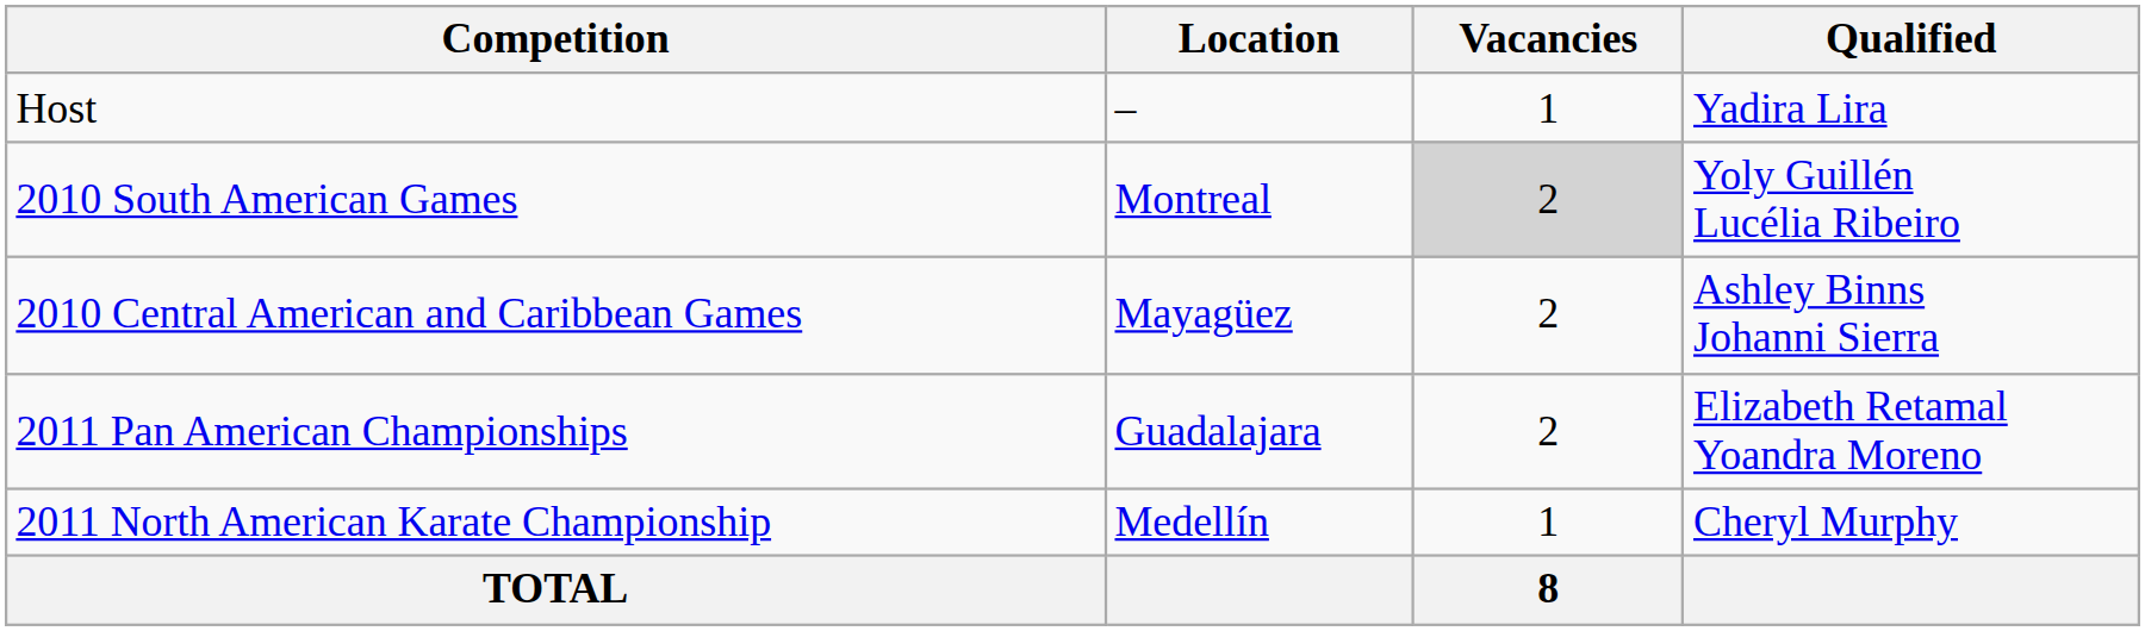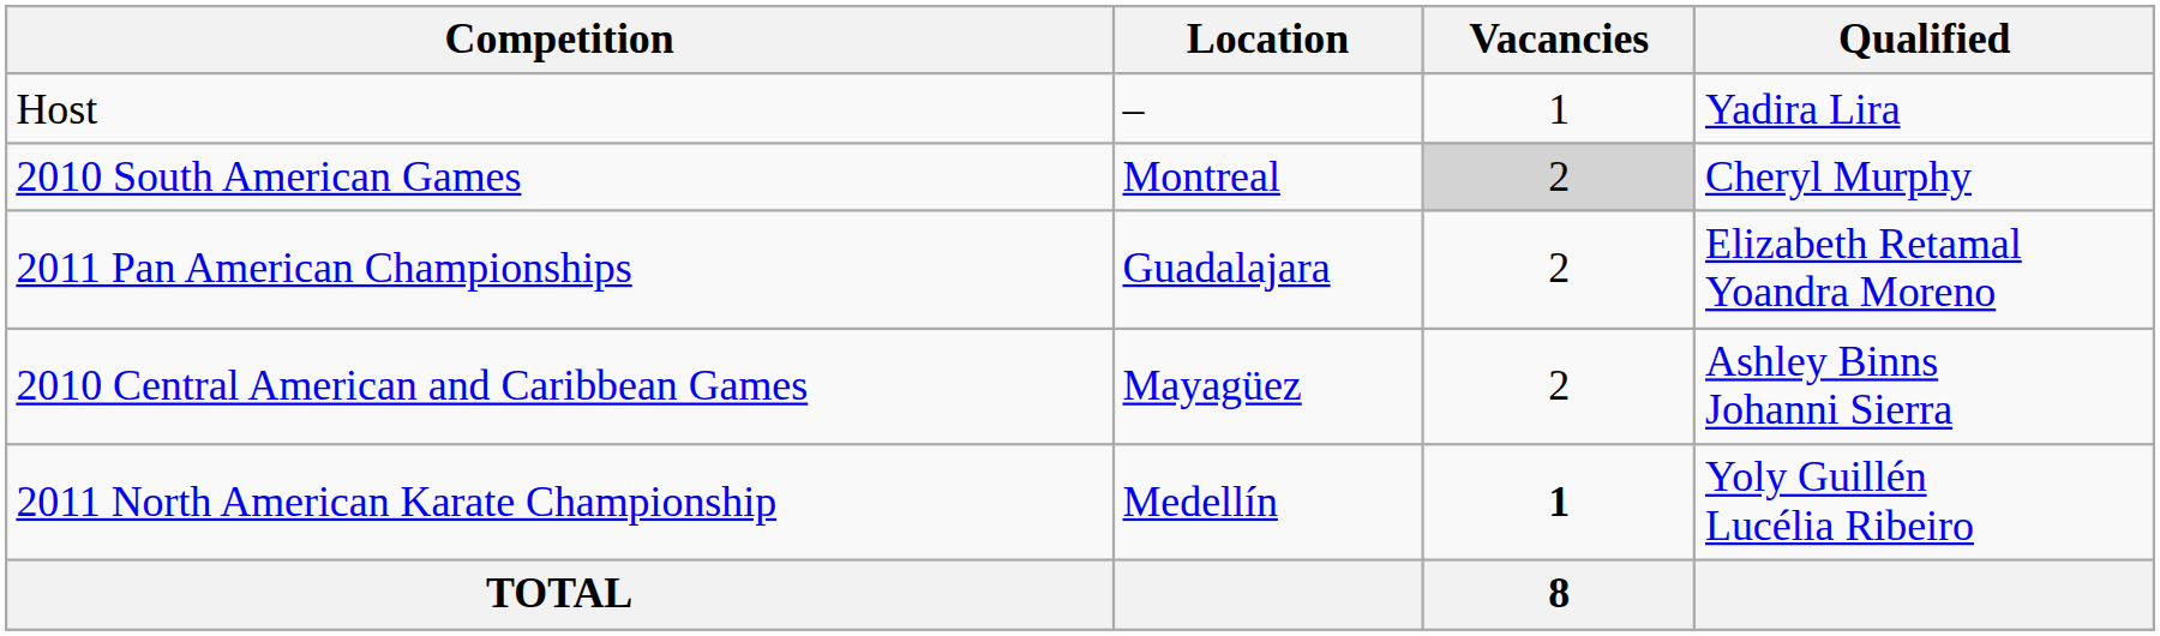 <table class = "wikitable" width=800>
 <tr>
 <th>Competition</th>
 <th>Location</th>
 <th>Vacancies</th>
 <th>Qualified</th>
 </tr>
 <tr>
 <td>Host</td>
 <td>–</td>
 <td align="center">1</td>
 <td> <a href='#'>Yadira Lira</a></td>
 </tr>
 <tr>
 <td><a href='#'>2010 South American Games</a></td>
 <td> <a href='#'>Montreal</a></td>
 <td align="center" style="background: lightgrey;">2</td>
-<td> <a href='#'>Yoly Guillén</a> <br> <a href='#'>Lucélia Ribeiro</a></td>
+<td> <a href='#'>Cheryl Murphy</a></td>
+</tr>
+<tr>
+<td><a href='#'>2011 Pan American Championships</a> </td>
+<td> <a href='#'>Guadalajara</a></td>
+<td align="center">2</td>
+<td> <a href='#'>Elizabeth Retamal</a> <br> <a href='#'>Yoandra Moreno</a></td>
 </tr>
 <tr>
 <td><a href='#'>2010 Central American and Caribbean Games</a></td>
 <td> <a href='#'>Mayagüez</a></td>
 <td align="center">2</td>
 <td> <a href='#'>Ashley Binns</a> <br> <a href='#'>Johanni Sierra</a></td>
 </tr>
 <tr>
-<td><a href='#'>2011 Pan American Championships</a> </td>
-<td> <a href='#'>Guadalajara</a></td>
-<td align="center">2</td>
-<td> <a href='#'>Elizabeth Retamal</a> <br> <a href='#'>Yoandra Moreno</a></td>
-</tr>
-<tr>
 <td><a href='#'>2011 North American Karate Championship</a> </td>
 <td> <a href='#'>Medellín</a></td>
-<td align="center">1</td>
-<td> <a href='#'>Cheryl Murphy</a></td>
+<td align="center"><strong>1</strong></td>
+<td> <a href='#'>Yoly Guillén</a> <br> <a href='#'>Lucélia Ribeiro</a></td>
 </tr>
 <tr>
 <th>TOTAL</th>
 <th></th>
 <th>8</th>
 <th></th>
 </tr>
 </table>
